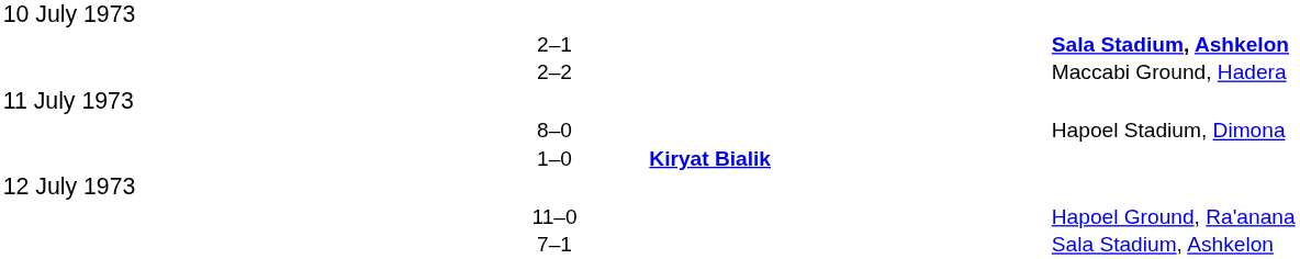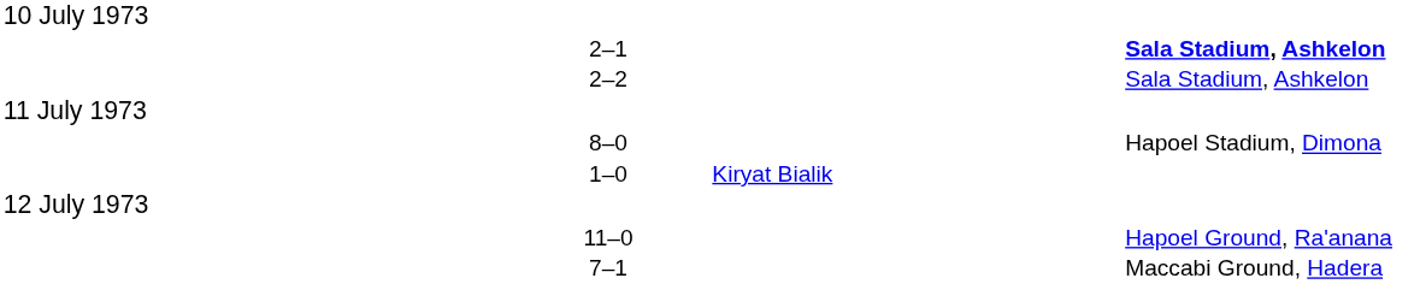 <table style="width:100%;" cellspacing="1">
 <tr>
 <th width=25%></th>
 <th width=10%></th>
 <th></th>
 </tr>
 <tr>
 <td>10 July 1973</td>
 </tr>
 <tr style=font-size:90%>
 <td align=right></td>
 <td align=center>2–1</td>
 <td></td>
 <td><strong><a href='#'>Sala Stadium</a>, <a href='#'>Ashkelon</a></strong></td>
 </tr>
 <tr style=font-size:90%>
 <td align=right></td>
 <td align=center>2–2</td>
 <td></td>
-<td>Maccabi Ground, <a href='#'>Hadera</a></td>
+<td><a href='#'>Sala Stadium</a>, <a href='#'>Ashkelon</a></td>
 </tr>
 <tr>
 <td>11 July 1973</td>
 </tr>
 <tr style=font-size:90%>
 <td align=right></td>
 <td align=center>8–0</td>
 <td></td>
 <td>Hapoel Stadium, <a href='#'>Dimona</a></td>
 </tr>
 <tr style=font-size:90%>
 <td align=right></td>
 <td align=center>1–0</td>
-<td><strong><a href='#'>Kiryat Bialik</a></strong></td>
+<td><a href='#'>Kiryat Bialik</a></td>
 </tr>
 <tr>
 <td>12 July 1973</td>
 </tr>
 <tr style=font-size:90%>
 <td align=right></td>
 <td align=center>11–0</td>
 <td></td>
 <td><a href='#'>Hapoel Ground</a>, <a href='#'>Ra'anana</a></td>
 </tr>
 <tr style=font-size:90%>
 <td align=right></td>
 <td align=center>7–1</td>
 <td></td>
-<td><a href='#'>Sala Stadium</a>, <a href='#'>Ashkelon</a></td>
+<td>Maccabi Ground, <a href='#'>Hadera</a></td>
 </tr>
 </table>
